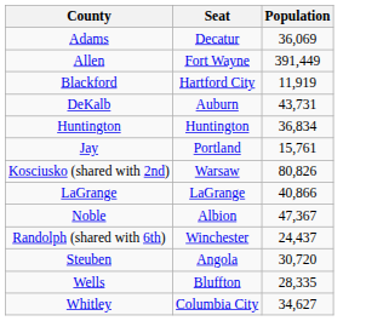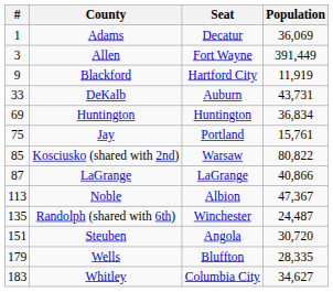 <table class="wikitable sortable" style="text-align:center;">
 <tr>
+<th>#</th>
 <th>County</th>
 <th>Seat</th>
 <th>Population</th>
 </tr>
 <tr>
+<td>1</td>
 <td><a href='#'>Adams</a></td>
 <td><a href='#'>Decatur</a></td>
 <td>36,069</td>
 </tr>
 <tr>
+<td>3</td>
 <td><a href='#'>Allen</a></td>
 <td><a href='#'>Fort Wayne</a></td>
 <td>391,449</td>
 </tr>
 <tr>
+<td>9</td>
 <td><a href='#'>Blackford</a></td>
 <td><a href='#'>Hartford City</a></td>
 <td>11,919</td>
 </tr>
 <tr>
+<td>33</td>
 <td><a href='#'>DeKalb</a></td>
 <td><a href='#'>Auburn</a></td>
 <td>43,731</td>
 </tr>
 <tr>
+<td>69</td>
 <td><a href='#'>Huntington</a></td>
 <td><a href='#'>Huntington</a></td>
 <td>36,834</td>
 </tr>
 <tr>
+<td>75</td>
 <td><a href='#'>Jay</a></td>
 <td><a href='#'>Portland</a></td>
 <td>15,761</td>
 </tr>
 <tr>
+<td>85</td>
 <td><a href='#'>Kosciusko</a> (shared with <a href='#'>2nd</a>)</td>
 <td><a href='#'>Warsaw</a></td>
-<td>80,826</td>
+<td>80,822</td>
 </tr>
 <tr>
+<td>87</td>
 <td><a href='#'>LaGrange</a></td>
 <td><a href='#'>LaGrange</a></td>
 <td>40,866</td>
 </tr>
 <tr>
+<td>113</td>
 <td><a href='#'>Noble</a></td>
 <td><a href='#'>Albion</a></td>
 <td>47,367</td>
 </tr>
 <tr>
+<td>135</td>
 <td><a href='#'>Randolph</a> (shared with <a href='#'>6th</a>)</td>
 <td><a href='#'>Winchester</a></td>
-<td>24,437</td>
+<td>24,487</td>
 </tr>
 <tr>
+<td>151</td>
 <td><a href='#'>Steuben</a></td>
 <td><a href='#'>Angola</a></td>
 <td>30,720</td>
 </tr>
 <tr>
+<td>179</td>
 <td><a href='#'>Wells</a></td>
 <td><a href='#'>Bluffton</a></td>
 <td>28,335</td>
 </tr>
 <tr>
+<td>183</td>
 <td><a href='#'>Whitley</a></td>
 <td><a href='#'>Columbia City</a></td>
 <td>34,627</td>
 </tr>
 </table>
